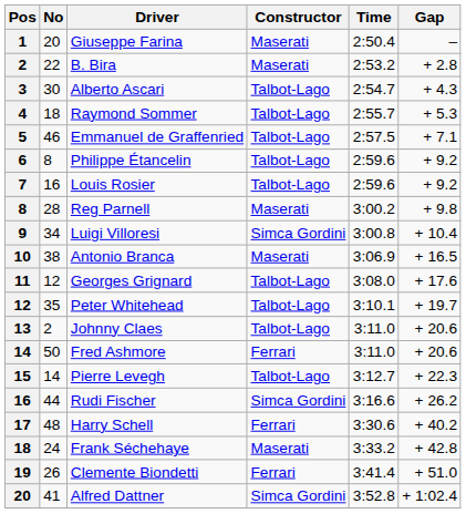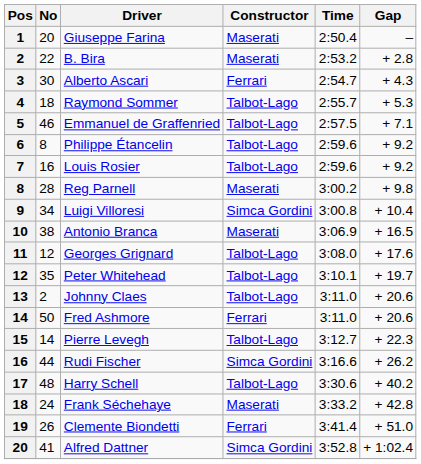 <table class="wikitable" style="font-size: 90%;">
 <tr>
 <th>Pos</th>
 <th>No</th>
 <th>Driver</th>
 <th>Constructor</th>
 <th>Time</th>
 <th>Gap</th>
 </tr>
 <tr>
 <th>1</th>
 <td>20</td>
 <td> <a href='#'>Giuseppe Farina</a></td>
 <td><a href='#'>Maserati</a></td>
 <td align="right">2:50.4</td>
 <td align="right">–</td>
 </tr>
 <tr>
 <th>2</th>
 <td>22</td>
 <td> <a href='#'>B. Bira</a></td>
 <td><a href='#'>Maserati</a></td>
 <td align="right">2:53.2</td>
 <td align="right">+ 2.8</td>
 </tr>
 <tr>
 <th>3</th>
 <td>30</td>
 <td> <a href='#'>Alberto Ascari</a></td>
-<td><a href='#'>Talbot-Lago</a></td>
+<td><a href='#'>Ferrari</a></td>
 <td align="right">2:54.7</td>
 <td align="right">+ 4.3</td>
 </tr>
 <tr>
 <th>4</th>
 <td>18</td>
 <td> <a href='#'>Raymond Sommer</a></td>
 <td><a href='#'>Talbot-Lago</a></td>
 <td align="right">2:55.7</td>
 <td align="right">+ 5.3</td>
 </tr>
 <tr>
 <th>5</th>
 <td>46</td>
 <td> <a href='#'>Emmanuel de Graffenried</a></td>
 <td><a href='#'>Talbot-Lago</a></td>
 <td align="right">2:57.5</td>
 <td align="right">+ 7.1</td>
 </tr>
 <tr>
 <th>6</th>
 <td>8</td>
 <td> <a href='#'>Philippe Étancelin</a></td>
 <td><a href='#'>Talbot-Lago</a></td>
 <td align="right">2:59.6</td>
 <td align="right">+ 9.2</td>
 </tr>
 <tr>
 <th>7</th>
 <td>16</td>
 <td> <a href='#'>Louis Rosier</a></td>
 <td><a href='#'>Talbot-Lago</a></td>
 <td align="right">2:59.6</td>
 <td align="right">+ 9.2</td>
 </tr>
 <tr>
 <th>8</th>
 <td>28</td>
 <td> <a href='#'>Reg Parnell</a></td>
 <td><a href='#'>Maserati</a></td>
 <td align="right">3:00.2</td>
 <td align="right">+ 9.8</td>
 </tr>
 <tr>
 <th>9</th>
 <td>34</td>
 <td> <a href='#'>Luigi Villoresi</a></td>
 <td><a href='#'>Simca Gordini</a></td>
 <td align="right">3:00.8</td>
 <td align="right">+ 10.4</td>
 </tr>
 <tr>
 <th>10</th>
 <td>38</td>
 <td> <a href='#'>Antonio Branca</a></td>
 <td><a href='#'>Maserati</a></td>
 <td align="right">3:06.9</td>
 <td align="right">+ 16.5</td>
 </tr>
 <tr>
 <th>11</th>
 <td>12</td>
 <td> <a href='#'>Georges Grignard</a></td>
 <td><a href='#'>Talbot-Lago</a></td>
 <td align="right">3:08.0</td>
 <td align="right">+ 17.6</td>
 </tr>
 <tr>
 <th>12</th>
 <td>35</td>
 <td> <a href='#'>Peter Whitehead</a></td>
 <td><a href='#'>Talbot-Lago</a></td>
 <td align="right">3:10.1</td>
 <td align="right">+ 19.7</td>
 </tr>
 <tr>
 <th>13</th>
 <td>2</td>
 <td> <a href='#'>Johnny Claes</a></td>
 <td><a href='#'>Talbot-Lago</a></td>
 <td align="right">3:11.0</td>
 <td align="right">+ 20.6</td>
 </tr>
 <tr>
 <th>14</th>
 <td>50</td>
 <td> <a href='#'>Fred Ashmore</a></td>
 <td><a href='#'>Ferrari</a></td>
 <td align="right">3:11.0</td>
 <td align="right">+ 20.6</td>
 </tr>
 <tr>
 <th>15</th>
 <td>14</td>
 <td> <a href='#'>Pierre Levegh</a></td>
 <td><a href='#'>Talbot-Lago</a></td>
 <td align="right">3:12.7</td>
 <td align="right">+ 22.3</td>
 </tr>
 <tr>
 <th>16</th>
 <td>44</td>
 <td> <a href='#'>Rudi Fischer</a></td>
 <td><a href='#'>Simca Gordini</a></td>
 <td align="right">3:16.6</td>
 <td align="right">+ 26.2</td>
 </tr>
 <tr>
 <th>17</th>
 <td>48</td>
 <td> <a href='#'>Harry Schell</a></td>
-<td><a href='#'>Ferrari</a></td>
+<td><a href='#'>Talbot-Lago</a></td>
 <td align="right">3:30.6</td>
 <td align="right">+ 40.2</td>
 </tr>
 <tr>
 <th>18</th>
 <td>24</td>
 <td> <a href='#'>Frank Séchehaye</a></td>
 <td><a href='#'>Maserati</a></td>
 <td align="right">3:33.2</td>
 <td align="right">+ 42.8</td>
 </tr>
 <tr>
 <th>19</th>
 <td>26</td>
 <td> <a href='#'>Clemente Biondetti</a></td>
 <td><a href='#'>Ferrari</a></td>
 <td align="right">3:41.4</td>
 <td align="right">+ 51.0</td>
 </tr>
 <tr>
 <th>20</th>
 <td>41</td>
 <td> <a href='#'>Alfred Dattner</a></td>
 <td><a href='#'>Simca Gordini</a></td>
 <td align="right">3:52.8</td>
 <td align="right">+ 1:02.4</td>
 </tr>
 <tr>
 </tr>
 </table>
